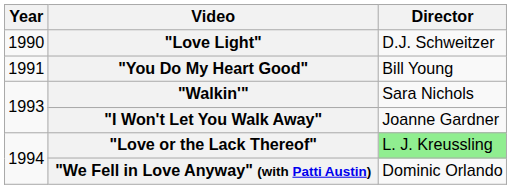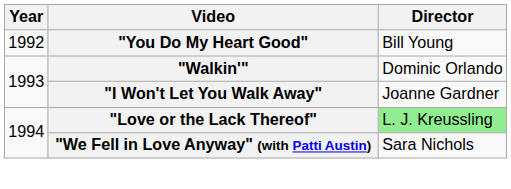 <table class="wikitable plainrowheaders">
 <tr>
 <th>Year</th>
 <th style="width:20em;">Video</th>
 <th>Director</th>
 </tr>
 <tr>
-<td>1990</td>
-<th scope="row">"Love Light"</th>
-<td>D.J. Schweitzer</td>
-</tr>
-<tr>
-<td>1991</td>
+<td>1992</td>
 <th scope="row">"You Do My Heart Good"</th>
 <td>Bill Young</td>
 </tr>
 <tr>
 <td rowspan="2">1993</td>
 <th scope="row">"Walkin'"</th>
-<td>Sara Nichols</td>
+<td>Dominic Orlando</td>
 </tr>
 <tr>
 <th scope="row">"I Won't Let You Walk Away"</th>
 <td>Joanne Gardner</td>
 </tr>
 <tr>
 <td rowspan="2">1994</td>
 <th scope="row">"Love or the Lack Thereof"</th>
 <td style="background: lightgreen;">L. J. Kreussling</td>
 </tr>
 <tr>
 <th scope="row">"We Fell in Love Anyway" <small>(with <a href='#'>Patti Austin</a>)</small></th>
-<td>Dominic Orlando</td>
+<td>Sara Nichols</td>
 </tr>
 </table>
